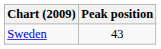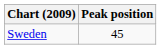 <table class="wikitable">
 <tr>
 <th>Chart (2009)</th>
 <th>Peak position</th>
 </tr>
 <tr>
 <td align="left"><a href='#'>Sweden</a></td>
-<td align="center">43</td>
+<td align="center">45</td>
 </tr>
 </table>
